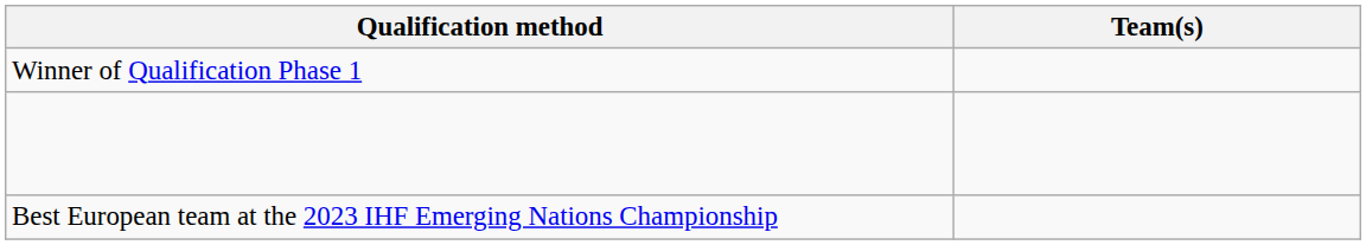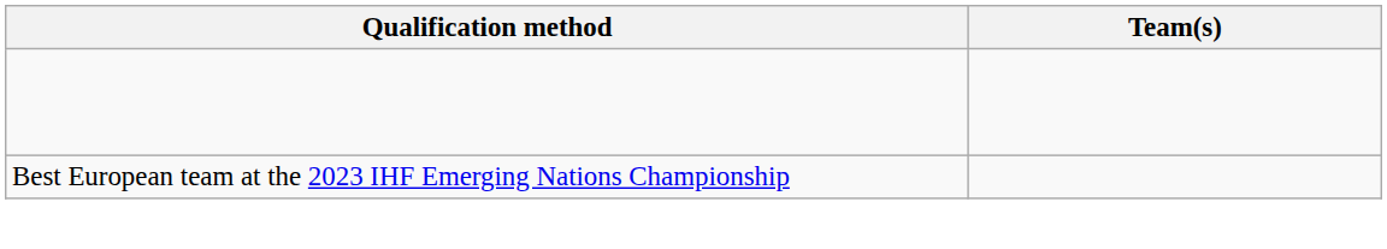 <table class="wikitable" style="width: 800px;">
 <tr>
 <th style="width: 70%;">Qualification method</th>
 <th style="width: 30%;">Team(s)</th>
-</tr>
-<tr>
-<td>Winner of <a href='#'>Qualification Phase 1</a></td>
-<td><br></td>
 </tr>
 <tr>
 <td></td>
 <td><br><br><br></td>
 </tr>
 <tr>
 <td>Best European team at the <a href='#'>2023 IHF Emerging Nations Championship</a></td>
 <td></td>
 </tr>
 </table>
